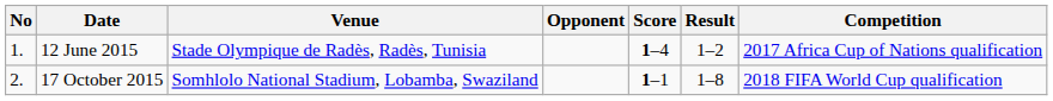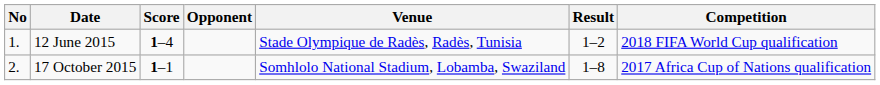 <table class="wikitable" style="font-size:85%;">
 <tr>
 <th>No</th>
 <th>Date</th>
+<th>Score</th>
+<th>Opponent</th>
 <th>Venue</th>
-<th>Opponent</th>
-<th>Score</th>
 <th>Result</th>
 <th>Competition</th>
 </tr>
 <tr>
 <td>1.</td>
 <td>12 June 2015</td>
+<td align=center><strong>1</strong>–4</td>
+<td></td>
 <td><a href='#'>Stade Olympique de Radès</a>, <a href='#'>Radès</a>, <a href='#'>Tunisia</a></td>
-<td></td>
-<td align=center><strong>1</strong>–4</td>
 <td align=center>1–2</td>
-<td><a href='#'>2017 Africa Cup of Nations qualification</a></td>
+<td><a href='#'>2018 FIFA World Cup qualification</a></td>
 </tr>
 <tr>
 <td>2.</td>
 <td>17 October 2015</td>
+<td align=center><strong>1</strong>–1</td>
+<td></td>
 <td><a href='#'>Somhlolo National Stadium</a>, <a href='#'>Lobamba</a>, <a href='#'>Swaziland</a></td>
-<td></td>
-<td align=center><strong>1</strong>–1</td>
 <td align=center>1–8</td>
-<td><a href='#'>2018 FIFA World Cup qualification</a></td>
+<td><a href='#'>2017 Africa Cup of Nations qualification</a></td>
 </tr>
 </table>
